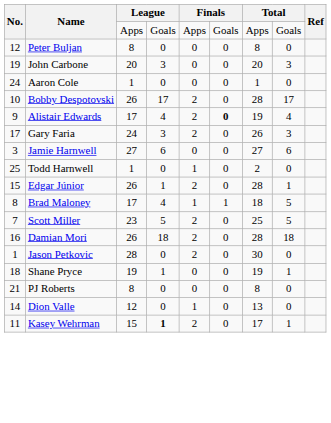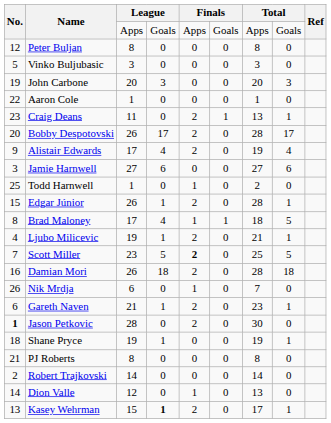 <table class="wikitable" style="text-align:center">
 <tr>
 <th rowspan="2" valign="center">No.</th>
 <th rowspan="2" valign="center">Name</th>
 <th colspan="2" width="85">League</th>
 <th colspan="2" width="85">Finals</th>
 <th colspan="2" width="85">Total</th>
 <th rowspan="2">Ref</th>
 </tr>
 <tr>
 <td>Apps</td>
 <td>Goals</td>
 <td>Apps</td>
 <td>Goals</td>
 <td>Apps</td>
 <td>Goals</td>
 </tr>
 <tr>
 <td>12</td>
 <td align="left"> <a href='#'>Peter Buljan</a></td>
 <td>8</td>
 <td>0</td>
 <td>0</td>
 <td>0</td>
 <td>8</td>
 <td>0</td>
 <td></td>
 </tr>
 <tr>
+<td>5</td>
+<td align="left"> Vinko Buljubasic</td>
+<td>3</td>
+<td>0</td>
+<td>0</td>
+<td>0</td>
+<td>3</td>
+<td>0</td>
+<td></td>
+</tr>
+<tr>
 <td>19</td>
 <td align="left"> John Carbone</td>
 <td>20</td>
 <td>3</td>
 <td>0</td>
 <td>0</td>
 <td>20</td>
 <td>3</td>
 <td></td>
 </tr>
 <tr>
-<td>24</td>
+<td>22</td>
 <td align="left"> Aaron Cole</td>
 <td>1</td>
 <td>0</td>
 <td>0</td>
 <td>0</td>
 <td>1</td>
 <td>0</td>
 <td></td>
 </tr>
 <tr>
-<td>10</td>
+<td>23</td>
+<td align="left"> <a href='#'>Craig Deans</a></td>
+<td>11</td>
+<td>0</td>
+<td>2</td>
+<td>1</td>
+<td>13</td>
+<td>1</td>
+<td></td>
+</tr>
+<tr>
+<td>20</td>
 <td align="left"> <a href='#'>Bobby Despotovski</a></td>
 <td>26</td>
 <td>17</td>
 <td>2</td>
 <td>0</td>
 <td>28</td>
 <td>17</td>
 <td></td>
 </tr>
 <tr>
 <td>9</td>
 <td align="left"> <a href='#'>Alistair Edwards</a></td>
 <td>17</td>
 <td>4</td>
 <td>2</td>
-<td><strong>0</strong></td>
+<td>0</td>
 <td>19</td>
 <td>4</td>
-<td></td>
-</tr>
-<tr>
-<td>17</td>
-<td align="left"> Gary Faria</td>
-<td>24</td>
-<td>3</td>
-<td>2</td>
-<td>0</td>
-<td>26</td>
-<td>3</td>
 <td></td>
 </tr>
 <tr>
 <td>3</td>
 <td align="left"> <a href='#'>Jamie Harnwell</a></td>
 <td>27</td>
 <td>6</td>
 <td>0</td>
 <td>0</td>
 <td>27</td>
 <td>6</td>
 <td></td>
 </tr>
 <tr>
 <td>25</td>
 <td align="left"> Todd Harnwell</td>
 <td>1</td>
 <td>0</td>
 <td>1</td>
 <td>0</td>
 <td>2</td>
 <td>0</td>
 <td></td>
 </tr>
 <tr>
 <td>15</td>
 <td align="left"> <a href='#'>Edgar Júnior</a></td>
 <td>26</td>
 <td>1</td>
 <td>2</td>
 <td>0</td>
 <td>28</td>
 <td>1</td>
 <td></td>
 </tr>
 <tr>
 <td>8</td>
 <td align="left"> <a href='#'>Brad Maloney</a></td>
 <td>17</td>
 <td>4</td>
 <td>1</td>
 <td>1</td>
 <td>18</td>
 <td>5</td>
 <td></td>
 </tr>
 <tr>
+<td>4</td>
+<td align="left"> <a href='#'>Ljubo Milicevic</a></td>
+<td>19</td>
+<td>1</td>
+<td>2</td>
+<td>0</td>
+<td>21</td>
+<td>1</td>
+<td></td>
+</tr>
+<tr>
 <td>7</td>
 <td align="left"> <a href='#'>Scott Miller</a></td>
 <td>23</td>
 <td>5</td>
-<td>2</td>
+<td><strong>2</strong></td>
 <td>0</td>
 <td>25</td>
 <td>5</td>
 <td></td>
 </tr>
 <tr>
 <td>16</td>
 <td align="left"> <a href='#'>Damian Mori</a></td>
 <td>26</td>
 <td>18</td>
 <td>2</td>
 <td>0</td>
 <td>28</td>
 <td>18</td>
 <td></td>
 </tr>
 <tr>
+<td>26</td>
+<td align="left"> <a href='#'>Nik Mrdja</a></td>
+<td>6</td>
+<td>0</td>
 <td>1</td>
+<td>0</td>
+<td>7</td>
+<td>0</td>
+<td></td>
+</tr>
+<tr>
+<td>6</td>
+<td align="left"> <a href='#'>Gareth Naven</a></td>
+<td>21</td>
+<td>1</td>
+<td>2</td>
+<td>0</td>
+<td>23</td>
+<td>1</td>
+<td></td>
+</tr>
+<tr>
+<td><strong>1</strong></td>
 <td align="left"> <a href='#'>Jason Petkovic</a></td>
 <td>28</td>
 <td>0</td>
 <td>2</td>
 <td>0</td>
 <td>30</td>
 <td>0</td>
 <td></td>
 </tr>
 <tr>
 <td>18</td>
 <td align="left"> Shane Pryce</td>
 <td>19</td>
 <td>1</td>
 <td>0</td>
 <td>0</td>
 <td>19</td>
 <td>1</td>
 <td></td>
 </tr>
 <tr>
 <td>21</td>
 <td align="left"> PJ Roberts</td>
 <td>8</td>
 <td>0</td>
 <td>0</td>
 <td>0</td>
 <td>8</td>
 <td>0</td>
 <td></td>
 </tr>
 <tr>
+<td>2</td>
+<td align="left"> <a href='#'>Robert Trajkovski</a></td>
+<td>14</td>
+<td>0</td>
+<td>0</td>
+<td>0</td>
+<td>14</td>
+<td>0</td>
+<td></td>
+</tr>
+<tr>
 <td>14</td>
 <td align="left"> <a href='#'>Dion Valle</a></td>
 <td>12</td>
 <td>0</td>
 <td>1</td>
 <td>0</td>
 <td>13</td>
 <td>0</td>
 <td></td>
 </tr>
 <tr>
-<td>11</td>
+<td>13</td>
 <td align="left"> <a href='#'>Kasey Wehrman</a></td>
 <td>15</td>
 <td><strong>1</strong></td>
 <td>2</td>
 <td>0</td>
 <td>17</td>
 <td>1</td>
 <td></td>
 </tr>
 </table>
